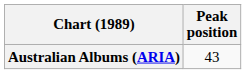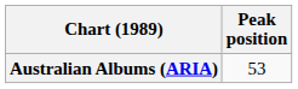 <table class="wikitable plainrowheaders">
 <tr>
 <th>Chart (1989)</th>
 <th>Peak<br>position</th>
 </tr>
 <tr>
 <th scope="row">Australian Albums (<a href='#'>ARIA</a>)</th>
-<td align="center">43</td>
+<td align="center">53</td>
 </tr>
 </table>
